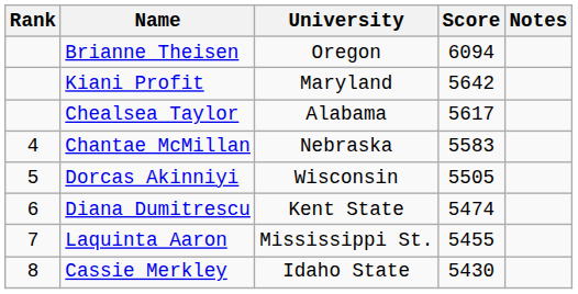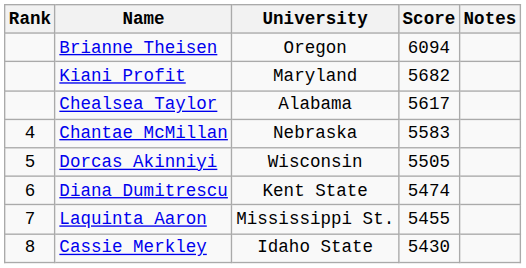 <table class="wikitable sortable" style="text-align:center">
 <tr>
 <th>Rank</th>
 <th>Name</th>
 <th>University</th>
 <th>Score</th>
 <th>Notes</th>
 </tr>
 <tr>
 <td></td>
 <td align=left><a href='#'>Brianne Theisen</a> </td>
 <td>Oregon</td>
 <td>6094</td>
 <td></td>
 </tr>
 <tr>
 <td></td>
 <td align=left><a href='#'>Kiani Profit</a></td>
 <td>Maryland</td>
-<td>5642</td>
+<td>5682</td>
 <td></td>
 </tr>
 <tr>
 <td></td>
 <td align=left><a href='#'>Chealsea Taylor</a></td>
 <td>Alabama</td>
 <td>5617</td>
 <td></td>
 </tr>
 <tr>
 <td>4</td>
 <td align=left><a href='#'>Chantae McMillan</a></td>
 <td>Nebraska</td>
 <td>5583</td>
 <td></td>
 </tr>
 <tr>
 <td>5</td>
 <td align=left><a href='#'>Dorcas Akinniyi</a></td>
 <td>Wisconsin</td>
 <td>5505</td>
 <td></td>
 </tr>
 <tr>
 <td>6</td>
 <td align=left><a href='#'>Diana Dumitrescu</a></td>
 <td>Kent State</td>
 <td>5474</td>
 <td></td>
 </tr>
 <tr>
 <td>7</td>
 <td align=left><a href='#'>Laquinta Aaron</a></td>
 <td>Mississippi St.</td>
 <td>5455</td>
 <td></td>
 </tr>
 <tr>
 <td>8</td>
 <td align=left><a href='#'>Cassie Merkley</a></td>
 <td>Idaho State</td>
 <td>5430</td>
 <td></td>
 </tr>
 </table>
